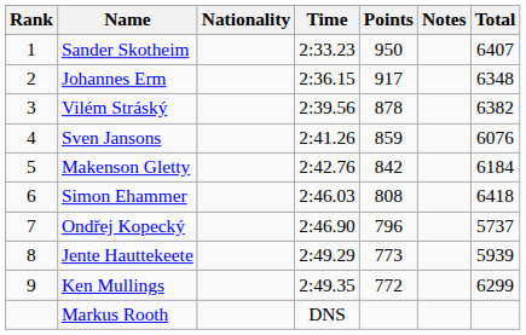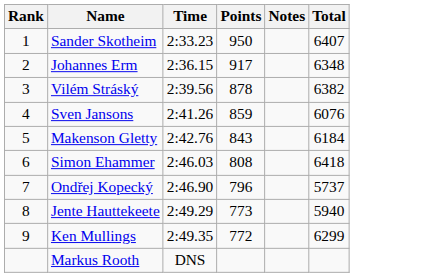 <table class="wikitable sortable" style="text-align:center">
 <tr>
 <th>Rank</th>
 <th>Name</th>
-<th>Nationality</th>
 <th>Time</th>
 <th>Points</th>
 <th>Notes</th>
 <th>Total</th>
 </tr>
 <tr>
 <td>1</td>
 <td align="left"><a href='#'>Sander Skotheim</a></td>
-<td align="left"></td>
 <td>2:33.23</td>
 <td>950</td>
 <td></td>
 <td>6407</td>
 </tr>
 <tr>
 <td>2</td>
 <td align="left"><a href='#'>Johannes Erm</a></td>
-<td align="left"></td>
 <td>2:36.15</td>
 <td>917</td>
 <td></td>
 <td>6348</td>
 </tr>
 <tr>
 <td>3</td>
 <td align="left"><a href='#'>Vilém Stráský</a></td>
-<td align=left></td>
 <td>2:39.56</td>
 <td>878</td>
 <td></td>
 <td>6382</td>
 </tr>
 <tr>
 <td>4</td>
 <td align="left"><a href='#'>Sven Jansons</a></td>
-<td align=left></td>
 <td>2:41.26</td>
 <td>859</td>
 <td></td>
 <td>6076</td>
 </tr>
 <tr>
 <td>5</td>
 <td align="left"><a href='#'>Makenson Gletty</a></td>
-<td align="left"></td>
 <td>2:42.76</td>
-<td>842</td>
+<td>843</td>
 <td></td>
 <td>6184</td>
 </tr>
 <tr>
 <td>6</td>
 <td align="left"><a href='#'>Simon Ehammer</a></td>
-<td align="left"></td>
 <td>2:46.03</td>
 <td>808</td>
 <td></td>
 <td>6418</td>
 </tr>
 <tr>
 <td>7</td>
 <td align="left"><a href='#'>Ondřej Kopecký</a></td>
-<td align=left></td>
 <td>2:46.90</td>
 <td>796</td>
 <td></td>
 <td>5737</td>
 </tr>
 <tr>
 <td>8</td>
 <td align="left"><a href='#'>Jente Hauttekeete</a></td>
-<td align=left></td>
 <td>2:49.29</td>
 <td>773</td>
 <td></td>
-<td>5939</td>
+<td>5940</td>
 </tr>
 <tr>
 <td>9</td>
 <td align="left"><a href='#'>Ken Mullings</a></td>
-<td align="left"></td>
 <td>2:49.35</td>
 <td>772</td>
 <td></td>
 <td>6299</td>
 </tr>
 <tr>
 <td></td>
 <td align="left"><a href='#'>Markus Rooth</a></td>
-<td align=left></td>
 <td>DNS</td>
 <td></td>
 <td></td>
 <td></td>
 </tr>
 </table>
